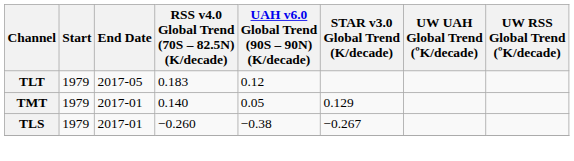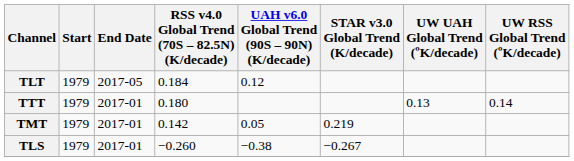 <table class="wikitable">
 <tr>
 <th>Channel</th>
 <th>Start</th>
 <th>End Date</th>
 <th>RSS v4.0<br>Global Trend <br>(70S – 82.5N)<br>(K/decade)</th>
 <th><a href='#'>UAH v6.0</a><br>Global Trend<br>(90S – 90N)<br> (K/decade)</th>
 <th>STAR v3.0<br>Global Trend<br>(K/decade)</th>
 <th>UW UAH<br>Global Trend<br> (ºK/decade)</th>
 <th>UW RSS<br>Global Trend<br> (ºK/decade)</th>
 </tr>
 <tr>
 <th scope="row">TLT</th>
 <td>1979</td>
 <td>2017-05</td>
-<td>0.183</td>
+<td>0.184</td>
 <td>0.12</td>
 <td></td>
 <td></td>
 <td></td>
 </tr>
 <tr>
+<th scope="row">TTT</th>
+<td>1979</td>
+<td>2017-01</td>
+<td>0.180</td>
+<td></td>
+<td></td>
+<td>0.13</td>
+<td>0.14</td>
+</tr>
+<tr>
 <th scope="row">TMT</th>
 <td>1979</td>
 <td>2017-01</td>
-<td>0.140</td>
+<td>0.142</td>
 <td>0.05</td>
-<td>0.129</td>
+<td>0.219</td>
 <td></td>
 <td></td>
 </tr>
 <tr>
 <th scope="row">TLS</th>
 <td>1979</td>
 <td>2017-01</td>
 <td>−0.260</td>
 <td>−0.38</td>
 <td>−0.267</td>
 <td></td>
 <td></td>
 </tr>
 <tr>
 </tr>
 </table>
